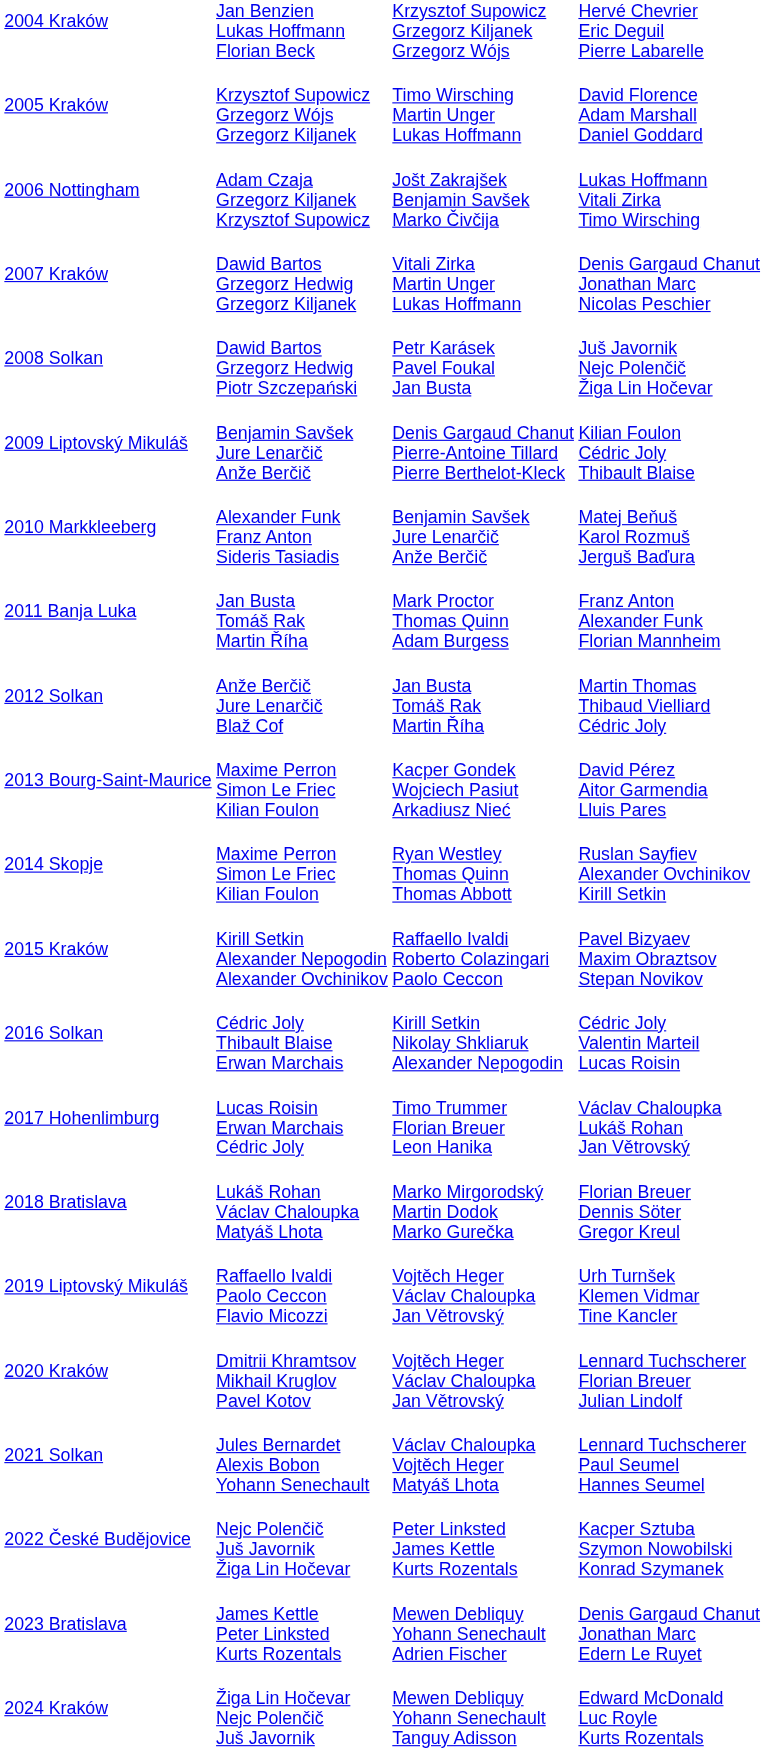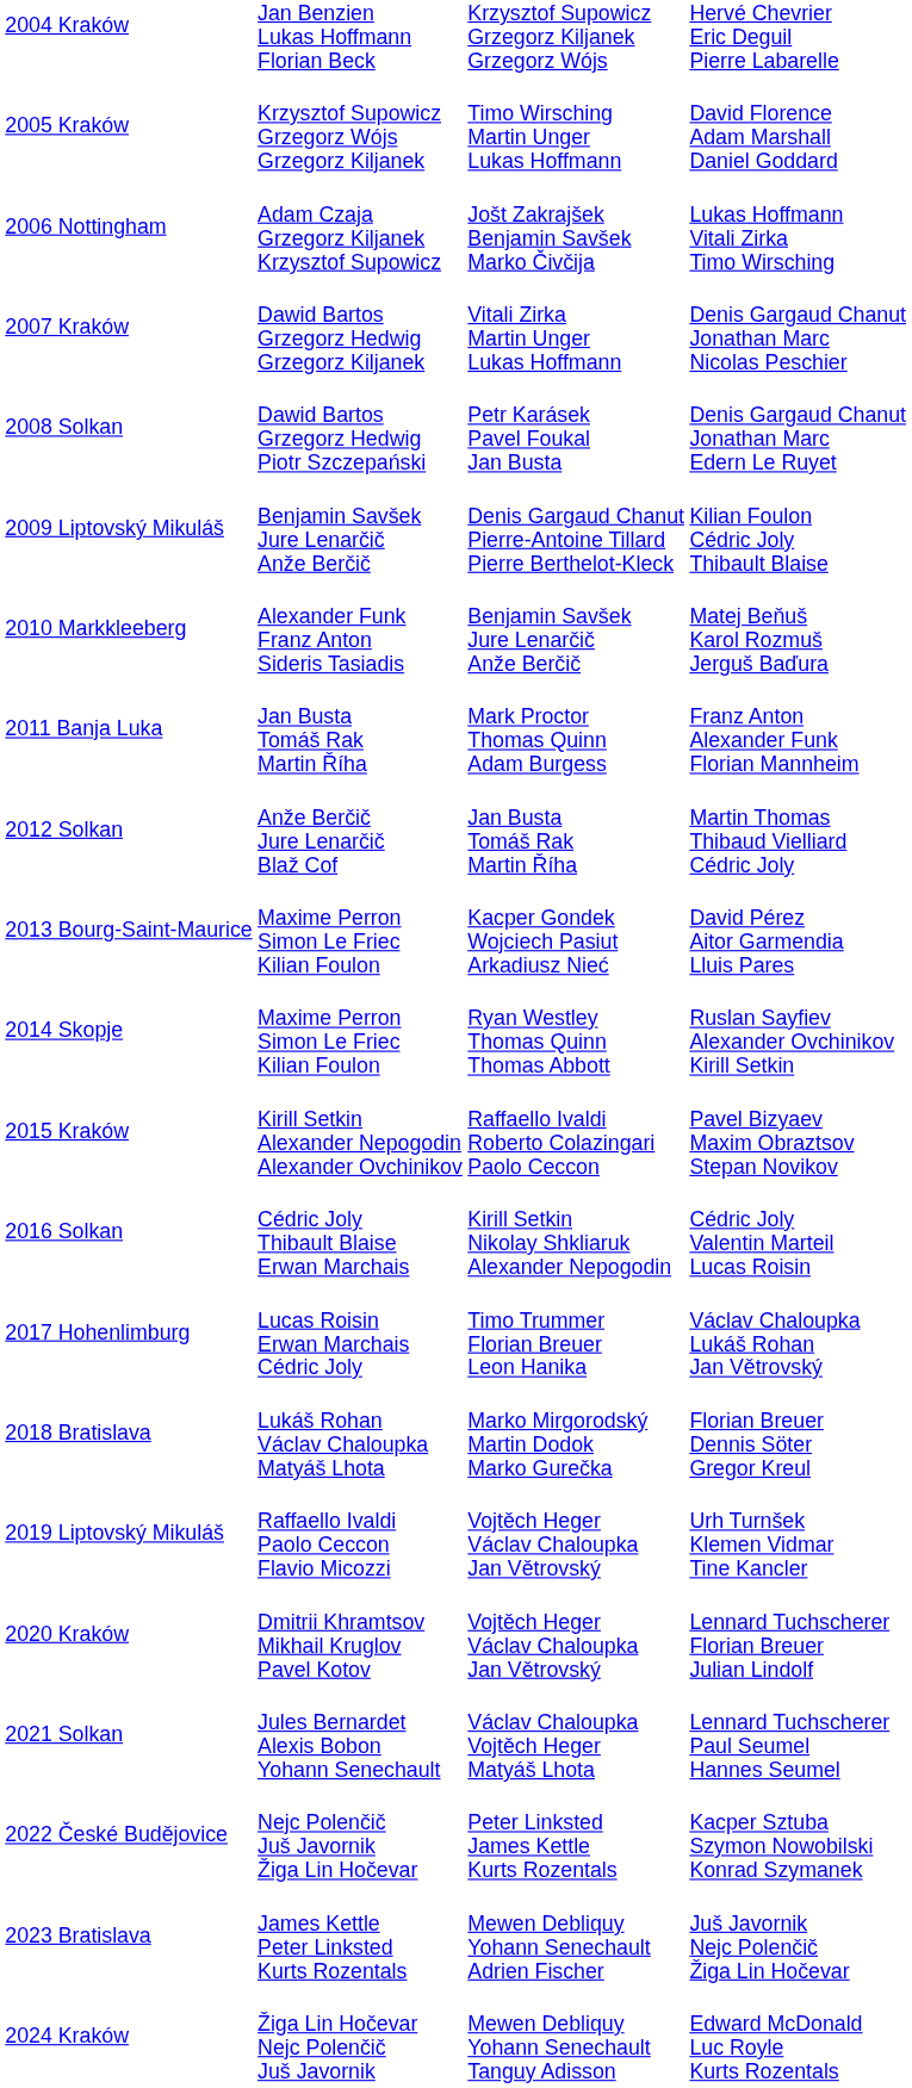 <table>
 <tr>
 <td><a href='#'>2004 Kraków</a></td>
 <td><br><a href='#'>Jan Benzien</a><br><a href='#'>Lukas Hoffmann</a><br><a href='#'>Florian Beck</a></td>
 <td><br><a href='#'>Krzysztof Supowicz</a><br><a href='#'>Grzegorz Kiljanek</a><br><a href='#'>Grzegorz Wójs</a></td>
 <td><br><a href='#'>Hervé Chevrier</a><br><a href='#'>Eric Deguil</a><br><a href='#'>Pierre Labarelle</a></td>
 </tr>
 <tr>
 <td><a href='#'>2005 Kraków</a></td>
 <td><br><a href='#'>Krzysztof Supowicz</a><br><a href='#'>Grzegorz Wójs</a><br><a href='#'>Grzegorz Kiljanek</a></td>
 <td><br><a href='#'>Timo Wirsching</a><br><a href='#'>Martin Unger</a><br><a href='#'>Lukas Hoffmann</a></td>
 <td><br><a href='#'>David Florence</a><br><a href='#'>Adam Marshall</a><br><a href='#'>Daniel Goddard</a></td>
 </tr>
 <tr>
 <td><a href='#'>2006 Nottingham</a></td>
 <td><br><a href='#'>Adam Czaja</a><br><a href='#'>Grzegorz Kiljanek</a><br><a href='#'>Krzysztof Supowicz</a></td>
 <td><br><a href='#'>Jošt Zakrajšek</a><br><a href='#'>Benjamin Savšek</a><br><a href='#'>Marko Čivčija</a></td>
 <td><br><a href='#'>Lukas Hoffmann</a><br><a href='#'>Vitali Zirka</a><br><a href='#'>Timo Wirsching</a></td>
 </tr>
 <tr>
 <td><a href='#'>2007 Kraków</a></td>
 <td><br><a href='#'>Dawid Bartos</a><br><a href='#'>Grzegorz Hedwig</a><br><a href='#'>Grzegorz Kiljanek</a></td>
 <td><br><a href='#'>Vitali Zirka</a><br><a href='#'>Martin Unger</a><br><a href='#'>Lukas Hoffmann</a></td>
 <td><br><a href='#'>Denis Gargaud Chanut</a><br><a href='#'>Jonathan Marc</a><br><a href='#'>Nicolas Peschier</a></td>
 </tr>
 <tr>
 <td><a href='#'>2008 Solkan</a></td>
 <td><br><a href='#'>Dawid Bartos</a><br><a href='#'>Grzegorz Hedwig</a><br><a href='#'>Piotr Szczepański</a></td>
 <td><br><a href='#'>Petr Karásek</a><br><a href='#'>Pavel Foukal</a><br><a href='#'>Jan Busta</a></td>
-<td><br><a href='#'>Juš Javornik</a><br><a href='#'>Nejc Polenčič</a><br><a href='#'>Žiga Lin Hočevar</a></td>
+<td><br><a href='#'>Denis Gargaud Chanut</a><br><a href='#'>Jonathan Marc</a><br><a href='#'>Edern Le Ruyet</a></td>
 </tr>
 <tr>
 <td><a href='#'>2009 Liptovský Mikuláš</a></td>
 <td><br><a href='#'>Benjamin Savšek</a><br><a href='#'>Jure Lenarčič</a><br><a href='#'>Anže Berčič</a></td>
 <td><br><a href='#'>Denis Gargaud Chanut</a><br><a href='#'>Pierre-Antoine Tillard</a><br><a href='#'>Pierre Berthelot-Kleck</a></td>
 <td><br><a href='#'>Kilian Foulon</a><br><a href='#'>Cédric Joly</a><br><a href='#'>Thibault Blaise</a></td>
 </tr>
 <tr>
 <td><a href='#'>2010 Markkleeberg</a></td>
 <td><br><a href='#'>Alexander Funk</a><br><a href='#'>Franz Anton</a><br><a href='#'>Sideris Tasiadis</a></td>
 <td><br><a href='#'>Benjamin Savšek</a><br><a href='#'>Jure Lenarčič</a><br><a href='#'>Anže Berčič</a></td>
 <td><br><a href='#'>Matej Beňuš</a><br><a href='#'>Karol Rozmuš</a><br><a href='#'>Jerguš Baďura</a></td>
 </tr>
 <tr>
 <td><a href='#'>2011 Banja Luka</a></td>
 <td><br><a href='#'>Jan Busta</a><br><a href='#'>Tomáš Rak</a><br><a href='#'>Martin Říha</a></td>
 <td><br><a href='#'>Mark Proctor</a><br><a href='#'>Thomas Quinn</a><br><a href='#'>Adam Burgess</a></td>
 <td><br><a href='#'>Franz Anton</a><br><a href='#'>Alexander Funk</a><br><a href='#'>Florian Mannheim</a></td>
 </tr>
 <tr>
 <td><a href='#'>2012 Solkan</a></td>
 <td><br><a href='#'>Anže Berčič</a><br><a href='#'>Jure Lenarčič</a><br><a href='#'>Blaž Cof</a></td>
 <td><br><a href='#'>Jan Busta</a><br><a href='#'>Tomáš Rak</a><br><a href='#'>Martin Říha</a></td>
 <td><br><a href='#'>Martin Thomas</a><br><a href='#'>Thibaud Vielliard</a><br><a href='#'>Cédric Joly</a></td>
 </tr>
 <tr>
 <td><a href='#'>2013 Bourg-Saint-Maurice</a></td>
 <td><br><a href='#'>Maxime Perron</a><br><a href='#'>Simon Le Friec</a><br><a href='#'>Kilian Foulon</a></td>
 <td><br><a href='#'>Kacper Gondek</a><br><a href='#'>Wojciech Pasiut</a><br><a href='#'>Arkadiusz Nieć</a></td>
 <td><br><a href='#'>David Pérez</a><br><a href='#'>Aitor Garmendia</a><br><a href='#'>Lluis Pares</a></td>
 </tr>
 <tr>
 <td><a href='#'>2014 Skopje</a></td>
 <td><br><a href='#'>Maxime Perron</a><br><a href='#'>Simon Le Friec</a><br><a href='#'>Kilian Foulon</a></td>
 <td><br><a href='#'>Ryan Westley</a><br><a href='#'>Thomas Quinn</a><br><a href='#'>Thomas Abbott</a></td>
 <td><br><a href='#'>Ruslan Sayfiev</a><br><a href='#'>Alexander Ovchinikov</a><br><a href='#'>Kirill Setkin</a></td>
 </tr>
 <tr>
 <td><a href='#'>2015 Kraków</a></td>
 <td><br><a href='#'>Kirill Setkin</a><br><a href='#'>Alexander Nepogodin</a><br><a href='#'>Alexander Ovchinikov</a></td>
 <td><br><a href='#'>Raffaello Ivaldi</a><br><a href='#'>Roberto Colazingari</a><br><a href='#'>Paolo Ceccon</a></td>
 <td><br><a href='#'>Pavel Bizyaev</a><br><a href='#'>Maxim Obraztsov</a><br><a href='#'>Stepan Novikov</a></td>
 </tr>
 <tr>
 <td><a href='#'>2016 Solkan</a></td>
 <td><br><a href='#'>Cédric Joly</a><br><a href='#'>Thibault Blaise</a><br><a href='#'>Erwan Marchais</a></td>
 <td><br><a href='#'>Kirill Setkin</a><br><a href='#'>Nikolay Shkliaruk</a><br><a href='#'>Alexander Nepogodin</a></td>
 <td><br><a href='#'>Cédric Joly</a><br><a href='#'>Valentin Marteil</a><br><a href='#'>Lucas Roisin</a></td>
 </tr>
 <tr>
 <td><a href='#'>2017 Hohenlimburg</a></td>
 <td><br><a href='#'>Lucas Roisin</a><br><a href='#'>Erwan Marchais</a><br><a href='#'>Cédric Joly</a></td>
 <td><br><a href='#'>Timo Trummer</a><br><a href='#'>Florian Breuer</a><br><a href='#'>Leon Hanika</a></td>
 <td><br><a href='#'>Václav Chaloupka</a><br><a href='#'>Lukáš Rohan</a><br><a href='#'>Jan Větrovský</a></td>
 </tr>
 <tr>
 <td><a href='#'>2018 Bratislava</a></td>
 <td><br><a href='#'>Lukáš Rohan</a><br><a href='#'>Václav Chaloupka</a><br><a href='#'>Matyáš Lhota</a></td>
 <td><br><a href='#'>Marko Mirgorodský</a><br><a href='#'>Martin Dodok</a><br><a href='#'>Marko Gurečka</a></td>
 <td><br><a href='#'>Florian Breuer</a><br><a href='#'>Dennis Söter</a><br><a href='#'>Gregor Kreul</a></td>
 </tr>
 <tr>
 <td><a href='#'>2019 Liptovský Mikuláš</a></td>
 <td><br><a href='#'>Raffaello Ivaldi</a><br><a href='#'>Paolo Ceccon</a><br><a href='#'>Flavio Micozzi</a></td>
 <td><br><a href='#'>Vojtěch Heger</a><br><a href='#'>Václav Chaloupka</a><br><a href='#'>Jan Větrovský</a></td>
 <td><br><a href='#'>Urh Turnšek</a><br><a href='#'>Klemen Vidmar</a><br><a href='#'>Tine Kancler</a></td>
 </tr>
 <tr>
 <td><a href='#'>2020 Kraków</a></td>
 <td><br><a href='#'>Dmitrii Khramtsov</a><br><a href='#'>Mikhail Kruglov</a><br><a href='#'>Pavel Kotov</a></td>
 <td><br><a href='#'>Vojtěch Heger</a><br><a href='#'>Václav Chaloupka</a><br><a href='#'>Jan Větrovský</a></td>
 <td><br><a href='#'>Lennard Tuchscherer</a><br><a href='#'>Florian Breuer</a><br><a href='#'>Julian Lindolf</a></td>
 </tr>
 <tr>
 <td><a href='#'>2021 Solkan</a></td>
 <td><br><a href='#'>Jules Bernardet</a><br><a href='#'>Alexis Bobon</a><br><a href='#'>Yohann Senechault</a></td>
 <td><br><a href='#'>Václav Chaloupka</a><br><a href='#'>Vojtěch Heger</a><br><a href='#'>Matyáš Lhota</a></td>
 <td><br><a href='#'>Lennard Tuchscherer</a><br><a href='#'>Paul Seumel</a><br><a href='#'>Hannes Seumel</a></td>
 </tr>
 <tr>
 <td><a href='#'>2022 České Budějovice</a></td>
 <td><br><a href='#'>Nejc Polenčič</a><br><a href='#'>Juš Javornik</a><br><a href='#'>Žiga Lin Hočevar</a></td>
 <td><br><a href='#'>Peter Linksted</a><br><a href='#'>James Kettle</a><br><a href='#'>Kurts Rozentals</a></td>
 <td><br><a href='#'>Kacper Sztuba</a><br><a href='#'>Szymon Nowobilski</a><br><a href='#'>Konrad Szymanek</a></td>
 </tr>
 <tr>
 <td><a href='#'>2023 Bratislava</a></td>
 <td><br><a href='#'>James Kettle</a><br><a href='#'>Peter Linksted</a><br><a href='#'>Kurts Rozentals</a></td>
 <td><br><a href='#'>Mewen Debliquy</a><br><a href='#'>Yohann Senechault</a><br><a href='#'>Adrien Fischer</a></td>
-<td><br><a href='#'>Denis Gargaud Chanut</a><br><a href='#'>Jonathan Marc</a><br><a href='#'>Edern Le Ruyet</a></td>
+<td><br><a href='#'>Juš Javornik</a><br><a href='#'>Nejc Polenčič</a><br><a href='#'>Žiga Lin Hočevar</a></td>
 </tr>
 <tr>
 <td><a href='#'>2024 Kraków</a></td>
 <td><br><a href='#'>Žiga Lin Hočevar</a><br><a href='#'>Nejc Polenčič</a><br><a href='#'>Juš Javornik</a></td>
 <td><br><a href='#'>Mewen Debliquy</a><br><a href='#'>Yohann Senechault</a><br><a href='#'>Tanguy Adisson</a></td>
 <td><br><a href='#'>Edward McDonald</a><br><a href='#'>Luc Royle</a><br><a href='#'>Kurts Rozentals</a></td>
 </tr>
 </table>
